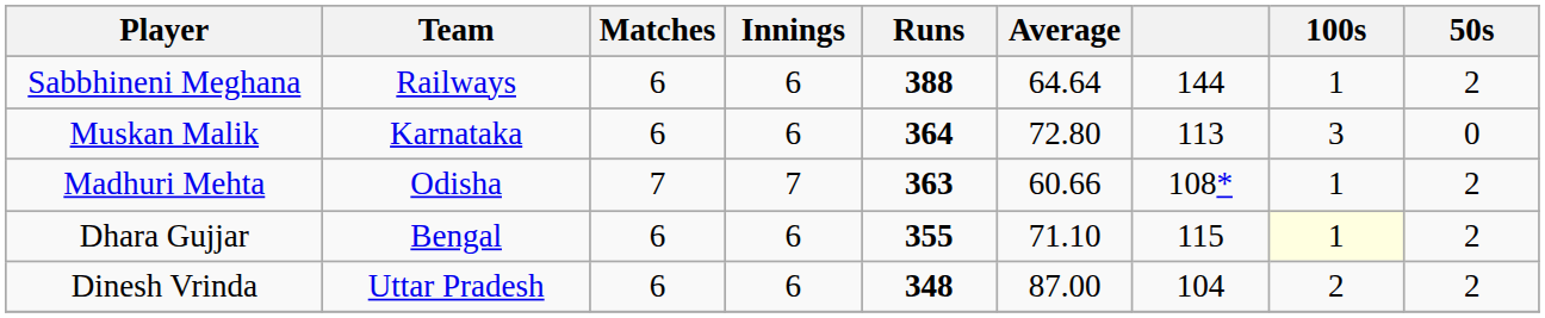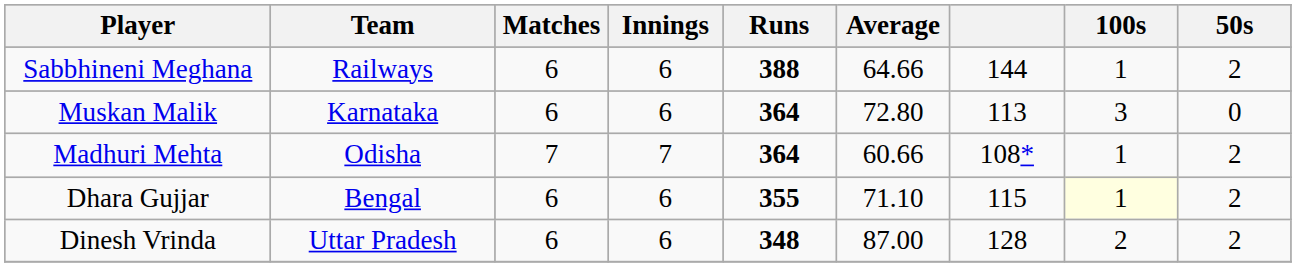 <table class="wikitable" style="text-align:center;">
 <tr>
 <th width=150>Player</th>
 <th width=125>Team</th>
 <th width=60>Matches</th>
 <th width=60>Innings</th>
 <th width=60>Runs</th>
 <th width=60>Average</th>
 <th width=60></th>
 <th width=60>100s</th>
 <th width=60>50s</th>
 </tr>
 <tr>
 <td><a href='#'>Sabbhineni Meghana</a></td>
 <td><a href='#'>Railways</a></td>
 <td>6</td>
 <td>6</td>
 <td><strong>388</strong></td>
-<td>64.64</td>
+<td>64.66</td>
 <td>144</td>
 <td>1</td>
 <td>2</td>
 </tr>
 <tr>
 <td><a href='#'>Muskan Malik</a></td>
 <td><a href='#'>Karnataka</a></td>
 <td>6</td>
 <td>6</td>
 <td><strong>364</strong></td>
 <td>72.80</td>
 <td>113</td>
 <td>3</td>
 <td>0</td>
 </tr>
 <tr>
 <td><a href='#'>Madhuri Mehta</a></td>
 <td><a href='#'>Odisha</a></td>
 <td>7</td>
 <td>7</td>
-<td><strong>363</strong></td>
+<td><strong>364</strong></td>
 <td>60.66</td>
 <td>108<a href='#'>*</a></td>
 <td>1</td>
 <td>2</td>
 </tr>
 <tr>
 <td>Dhara Gujjar</td>
 <td><a href='#'>Bengal</a></td>
 <td>6</td>
 <td>6</td>
 <td><strong>355</strong></td>
 <td>71.10</td>
 <td>115</td>
 <td style="background: lightyellow;">1</td>
 <td>2</td>
 </tr>
 <tr>
 <td>Dinesh Vrinda</td>
 <td><a href='#'>Uttar Pradesh</a></td>
 <td>6</td>
 <td>6</td>
 <td><strong>348</strong></td>
 <td>87.00</td>
-<td>104</td>
+<td>128</td>
 <td>2</td>
 <td>2</td>
 </tr>
 <tr>
 </tr>
 </table>
